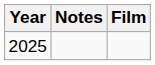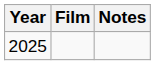 <table class="wikitable">
 <tr>
 <th>Year</th>
+<th>Film</th>
 <th>Notes</th>
-<th>Film</th>
 </tr>
 <tr>
 <td>2025</td>
 <td></td>
 <td></td>
 </tr>
 </table>
